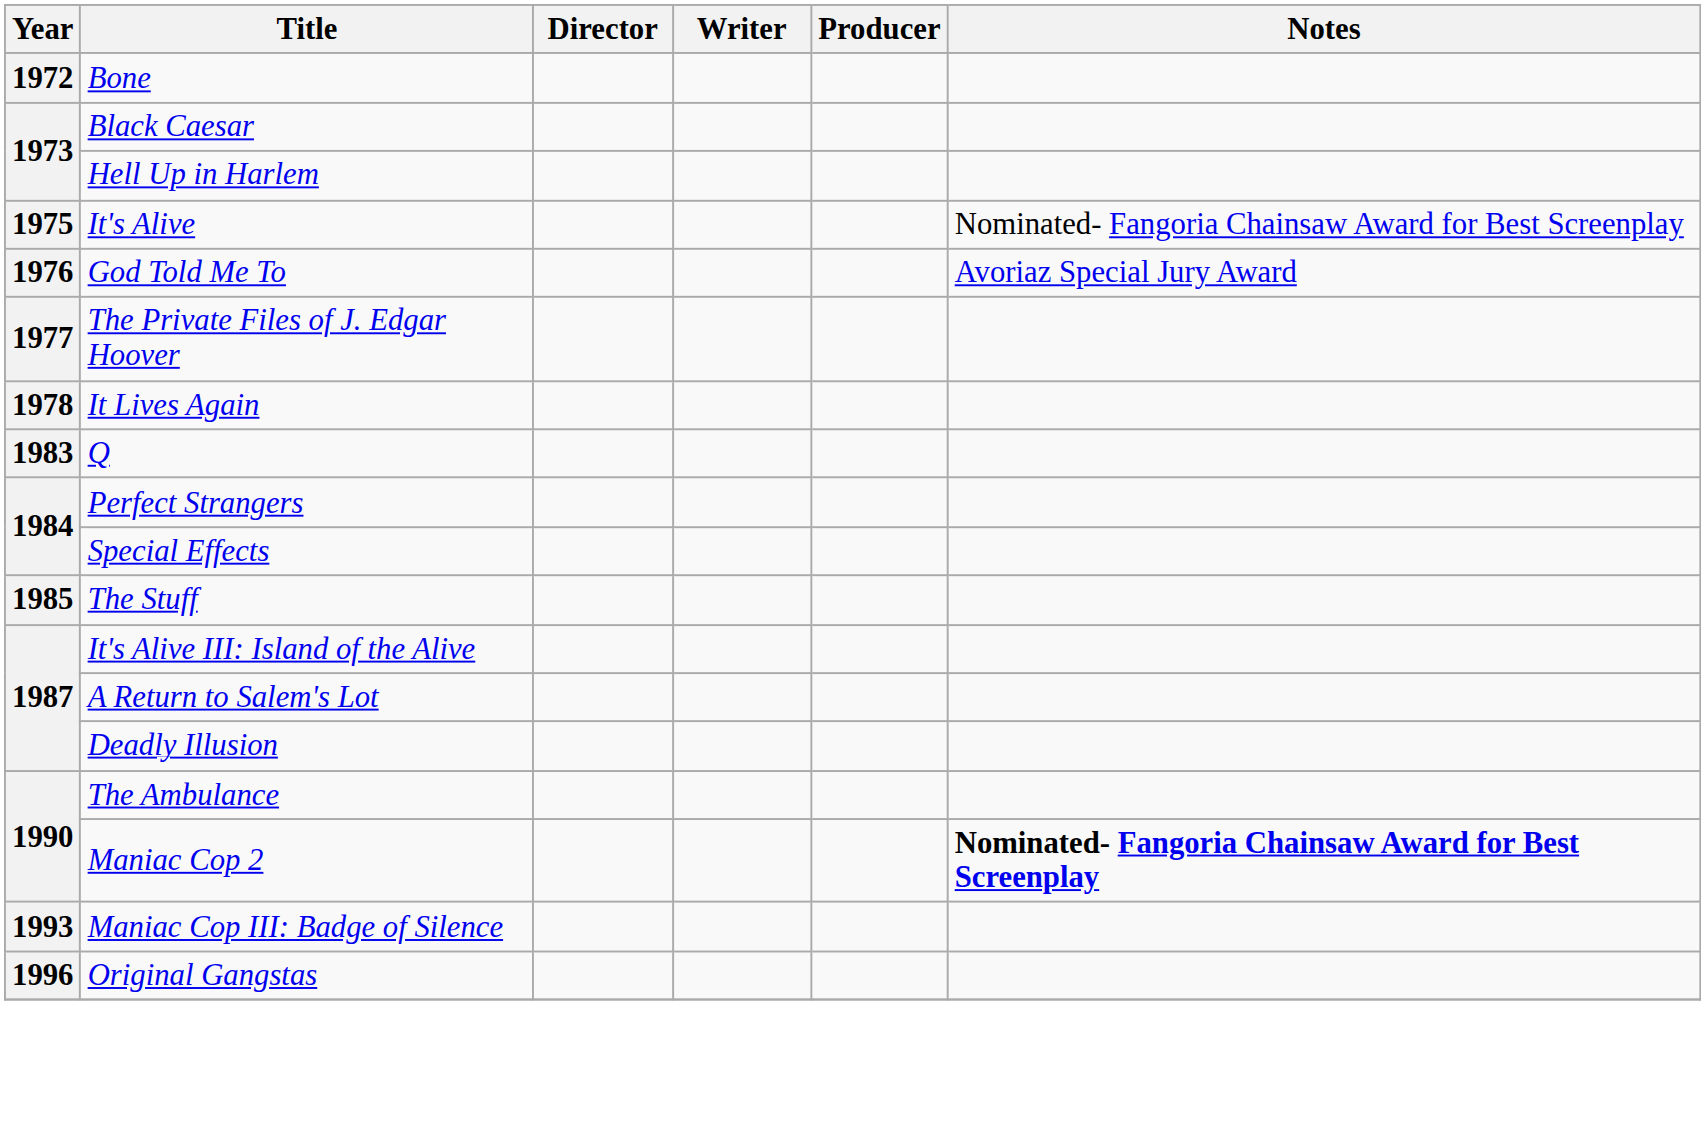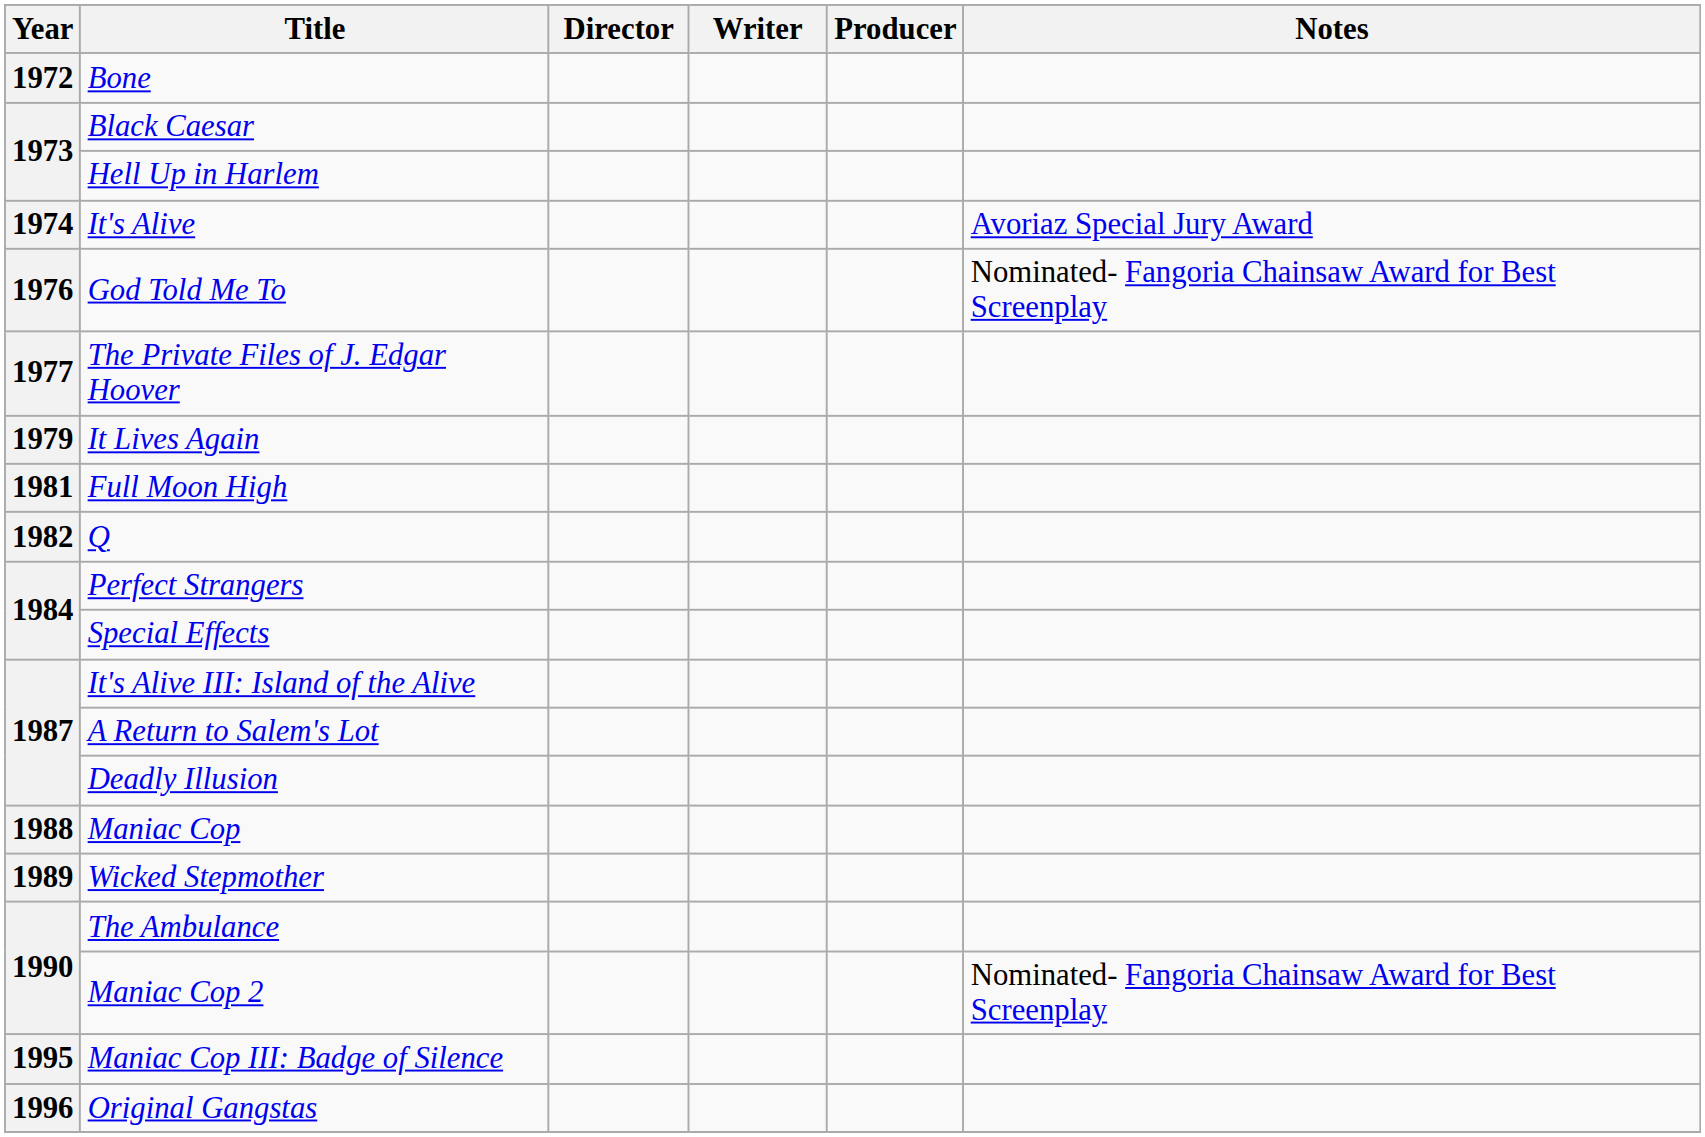 <table class="wikitable plainrowheaders" style="margin-right: 0;">
 <tr>
 <th>Year</th>
 <th>Title</th>
 <th width=65>Director</th>
 <th width=65>Writer</th>
 <th>Producer</th>
 <th>Notes</th>
 </tr>
 <tr>
 <th scope="row">1972</th>
 <td><em><a href='#'>Bone</a></em></td>
 <td></td>
 <td></td>
 <td></td>
 <td></td>
 </tr>
 <tr>
 <th rowspan="2" scope="row">1973</th>
 <td><em><a href='#'>Black Caesar</a></em></td>
 <td></td>
 <td></td>
 <td></td>
 <td></td>
 </tr>
 <tr>
 <td><em><a href='#'>Hell Up in Harlem</a></em></td>
 <td></td>
 <td></td>
 <td></td>
 <td></td>
 </tr>
 <tr>
-<th scope="row">1975</th>
+<th scope="row">1974</th>
 <td><em><a href='#'>It's Alive</a></em></td>
 <td></td>
 <td></td>
 <td></td>
-<td>Nominated- <a href='#'>Fangoria Chainsaw Award for Best Screenplay</a></td>
+<td><a href='#'>Avoriaz Special Jury Award</a></td>
 </tr>
 <tr>
 <th scope="row">1976</th>
 <td><em><a href='#'>God Told Me To</a></em></td>
 <td></td>
 <td></td>
 <td></td>
-<td><a href='#'>Avoriaz Special Jury Award</a></td>
+<td>Nominated- <a href='#'>Fangoria Chainsaw Award for Best Screenplay</a></td>
 </tr>
 <tr>
 <th scope="row">1977</th>
 <td><em><a href='#'>The Private Files of J. Edgar Hoover</a></em></td>
 <td></td>
 <td></td>
 <td></td>
 <td></td>
 </tr>
 <tr>
-<th scope="row">1978</th>
+<th scope="row">1979</th>
 <td><em><a href='#'>It Lives Again</a></em></td>
 <td></td>
 <td></td>
 <td></td>
 <td></td>
 </tr>
 <tr>
-<th scope="row">1983</th>
+<th scope="row">1981</th>
+<td><em><a href='#'>Full Moon High</a></em></td>
+<td></td>
+<td></td>
+<td></td>
+<td></td>
+</tr>
+<tr>
+<th scope="row">1982</th>
 <td><em><a href='#'>Q</a></em></td>
 <td></td>
 <td></td>
 <td></td>
 <td></td>
 </tr>
 <tr>
 <th rowspan="2" scope="row">1984</th>
 <td><em><a href='#'>Perfect Strangers</a></em></td>
 <td></td>
 <td></td>
 <td></td>
 <td></td>
 </tr>
 <tr>
 <td><em><a href='#'>Special Effects</a></em></td>
-<td></td>
-<td></td>
-<td></td>
-<td></td>
-</tr>
-<tr>
-<th scope="row">1985</th>
-<td><em><a href='#'>The Stuff</a></em></td>
 <td></td>
 <td></td>
 <td></td>
 <td></td>
 </tr>
 <tr>
 <th rowspan="3" scope="row">1987</th>
 <td><em><a href='#'>It's Alive III: Island of the Alive</a></em></td>
 <td></td>
 <td></td>
 <td></td>
 <td></td>
 </tr>
 <tr>
 <td><em><a href='#'>A Return to Salem's Lot</a></em></td>
 <td></td>
 <td></td>
 <td></td>
 <td></td>
 </tr>
 <tr>
 <td><em><a href='#'>Deadly Illusion</a></em></td>
 <td></td>
 <td></td>
 <td></td>
 <td></td>
 </tr>
 <tr>
+<th scope="row">1988</th>
+<td><em><a href='#'>Maniac Cop</a></em></td>
+<td></td>
+<td></td>
+<td></td>
+<td></td>
+</tr>
+<tr>
+<th scope="row">1989</th>
+<td><em><a href='#'>Wicked Stepmother</a></em></td>
+<td></td>
+<td></td>
+<td></td>
+<td></td>
+</tr>
+<tr>
 <th rowspan="2" scope="row">1990</th>
 <td><em><a href='#'>The Ambulance</a></em></td>
 <td></td>
 <td></td>
 <td></td>
 <td></td>
 </tr>
 <tr>
 <td><em><a href='#'>Maniac Cop 2</a></em></td>
 <td></td>
 <td></td>
 <td></td>
-<td><strong>Nominated- <a href='#'>Fangoria Chainsaw Award for Best Screenplay</a></strong></td>
+<td>Nominated- <a href='#'>Fangoria Chainsaw Award for Best Screenplay</a></td>
 </tr>
 <tr>
-<th scope="row">1993</th>
+<th scope="row">1995</th>
 <td><em><a href='#'>Maniac Cop III: Badge of Silence</a></em></td>
 <td></td>
 <td></td>
 <td></td>
 <td></td>
 </tr>
 <tr>
 <th scope="row">1996</th>
 <td><em><a href='#'>Original Gangstas</a></em></td>
 <td></td>
 <td></td>
 <td></td>
 <td></td>
 </tr>
 <tr>
 </tr>
 </table>
